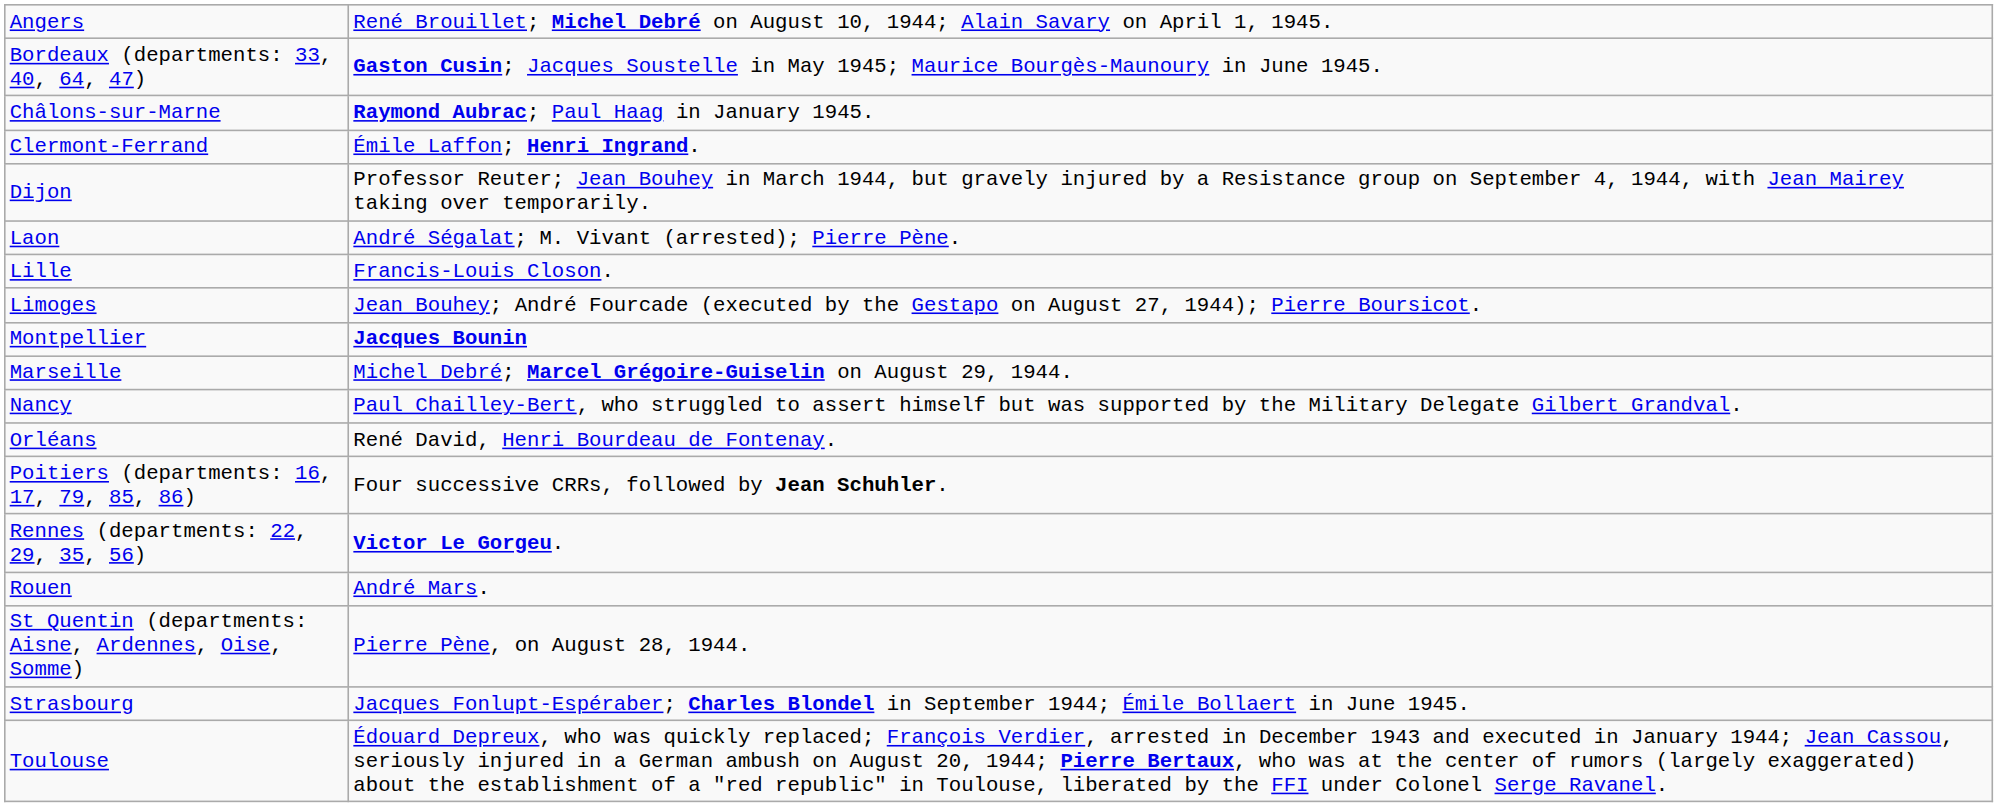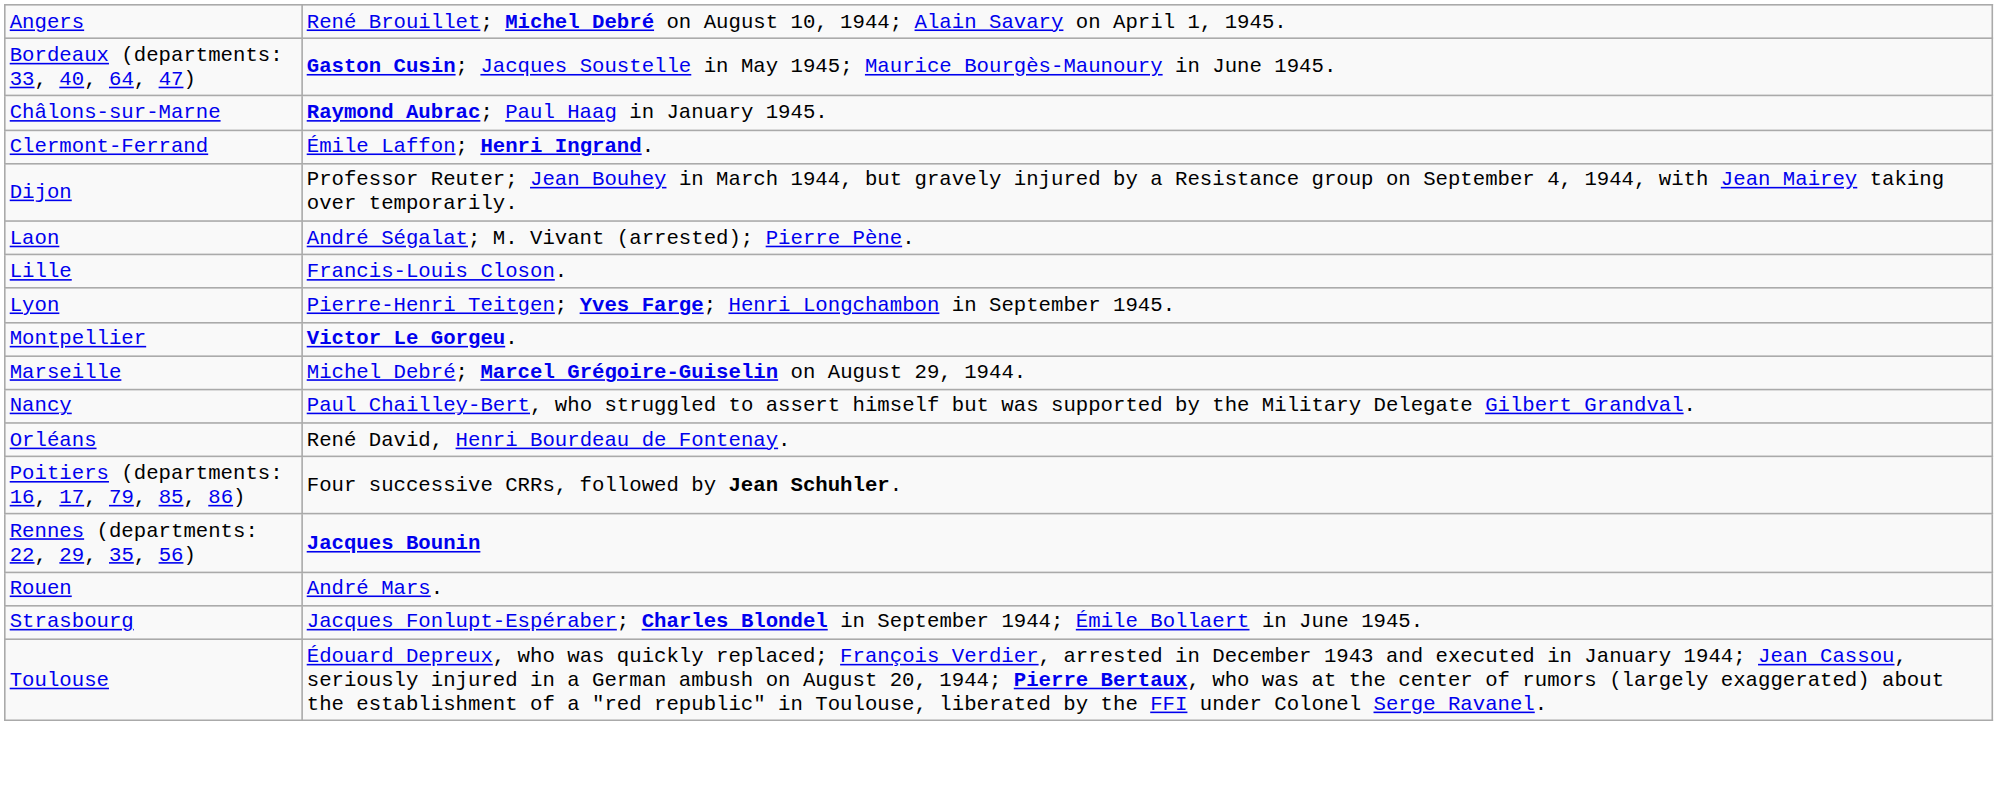 <table class="wikitable">
 <tr>
 <td><a href='#'>Angers</a></td>
 <td><a href='#'>René Brouillet</a>; <strong><a href='#'>Michel Debré</a></strong> on August 10, 1944; <a href='#'>Alain Savary</a> on April 1, 1945.</td>
 </tr>
 <tr>
 <td><a href='#'>Bordeaux</a> (departments: <a href='#'>33</a>, <a href='#'>40</a>, <a href='#'>64</a>, <a href='#'>47</a>)</td>
 <td><strong><a href='#'>Gaston Cusin</a></strong>; <a href='#'>Jacques Soustelle</a> in May 1945; <a href='#'>Maurice Bourgès-Maunoury</a> in June 1945.</td>
 </tr>
 <tr>
 <td><a href='#'>Châlons-sur-Marne</a></td>
 <td><strong><a href='#'>Raymond Aubrac</a></strong>; <a href='#'>Paul Haag</a> in January 1945.</td>
 </tr>
 <tr>
 <td><a href='#'>Clermont-Ferrand</a></td>
 <td><a href='#'>Émile Laffon</a>; <strong><a href='#'>Henri Ingrand</a></strong>.</td>
 </tr>
 <tr>
 <td><a href='#'>Dijon</a></td>
 <td>Professor Reuter; <a href='#'>Jean Bouhey</a> in March 1944, but gravely injured by a Resistance group on September 4, 1944, with <a href='#'>Jean Mairey</a> taking over temporarily.</td>
 </tr>
 <tr>
 <td><a href='#'>Laon</a></td>
 <td><a href='#'>André Ségalat</a>; M. Vivant (arrested); <a href='#'>Pierre Pène</a>.</td>
 </tr>
 <tr>
 <td><a href='#'>Lille</a></td>
 <td><a href='#'>Francis-Louis Closon</a>.</td>
 </tr>
 <tr>
-<td><a href='#'>Limoges</a></td>
-<td><a href='#'>Jean Bouhey</a>; André Fourcade (executed by the <a href='#'>Gestapo</a> on August 27, 1944); <a href='#'>Pierre Boursicot</a>.</td>
+<td><a href='#'>Lyon</a></td>
+<td><a href='#'>Pierre-Henri Teitgen</a>; <strong><a href='#'>Yves Farge</a></strong>; <a href='#'>Henri Longchambon</a> in September 1945.</td>
 </tr>
 <tr>
 <td><a href='#'>Montpellier</a></td>
-<td><strong><a href='#'>Jacques Bounin</a></strong></td>
+<td><strong><a href='#'>Victor Le Gorgeu</a></strong>.</td>
 </tr>
 <tr>
 <td><a href='#'>Marseille</a></td>
 <td><a href='#'>Michel Debré</a>; <strong><a href='#'>Marcel Grégoire-Guiselin</a></strong> on August 29, 1944.</td>
 </tr>
 <tr>
 <td><a href='#'>Nancy</a></td>
 <td><a href='#'>Paul Chailley-Bert</a>, who struggled to assert himself but was supported by the Military Delegate <a href='#'>Gilbert Grandval</a>.</td>
 </tr>
 <tr>
 <td><a href='#'>Orléans</a></td>
 <td>René David, <a href='#'>Henri Bourdeau de Fontenay</a>.</td>
 </tr>
 <tr>
 <td><a href='#'>Poitiers</a> (departments: <a href='#'>16</a>, <a href='#'>17</a>, <a href='#'>79</a>, <a href='#'>85</a>, <a href='#'>86</a>)</td>
 <td>Four successive CRRs, followed by <strong>Jean Schuhler</strong>.</td>
 </tr>
 <tr>
 <td><a href='#'>Rennes</a> (departments: <a href='#'>22</a>, <a href='#'>29</a>, <a href='#'>35</a>, <a href='#'>56</a>)</td>
-<td><strong><a href='#'>Victor Le Gorgeu</a></strong>.</td>
+<td><strong><a href='#'>Jacques Bounin</a></strong></td>
 </tr>
 <tr>
 <td><a href='#'>Rouen</a></td>
 <td><a href='#'>André Mars</a>.</td>
-</tr>
-<tr>
-<td><a href='#'>St Quentin</a> (departments: <a href='#'>Aisne</a>, <a href='#'>Ardennes</a>, <a href='#'>Oise</a>, <a href='#'>Somme</a>)</td>
-<td><a href='#'>Pierre Pène</a>, on August 28, 1944.</td>
 </tr>
 <tr>
 <td><a href='#'>Strasbourg</a></td>
 <td><a href='#'>Jacques Fonlupt-Espéraber</a>; <a href='#'><strong>Charles Blondel</strong></a> in September 1944; <a href='#'>Émile Bollaert</a> in June 1945.</td>
 </tr>
 <tr>
 <td><a href='#'>Toulouse</a></td>
 <td><a href='#'>Édouard Depreux</a>, who was quickly replaced; <a href='#'>François Verdier</a>, arrested in December 1943 and executed in January 1944; <a href='#'>Jean Cassou</a>, seriously injured in a German ambush on August 20, 1944; <strong><a href='#'>Pierre Bertaux</a></strong>, who was at the center of rumors (largely exaggerated) about the establishment of a "red republic" in Toulouse, liberated by the <a href='#'>FFI</a> under Colonel <a href='#'>Serge Ravanel</a>.</td>
 </tr>
 </table>
